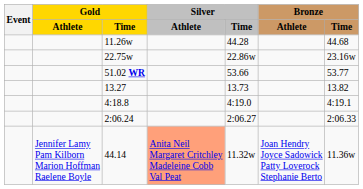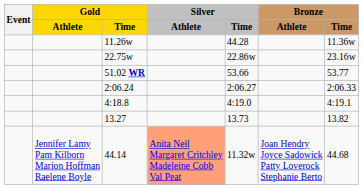 <table class="wikitable">
 <tr>
 <th scope="col" rowspan=2>Event</th>
 <th scope="colgroup" colspan=2 style="background-color: gold;">Gold</th>
 <th scope="colgroup" colspan=2 style="background-color: silver;">Silver</th>
 <th scope="colgroup" colspan=2 style="background-color: #cc9966;">Bronze</th>
 </tr>
 <tr>
 <th scope="col" style="background-color:gold;">Athlete</th>
 <th scope="col" style="background-color:gold;">Time</th>
 <th scope="col" style="background-color:silver;">Athlete</th>
 <th scope="col" style="background-color:silver;">Time</th>
 <th scope="col" style="background-color:#cc9966;">Athlete</th>
 <th scope="col" style="background-color:#cc9966;">Time</th>
 </tr>
 <tr>
 <td></td>
 <td></td>
 <td>11.26w</td>
 <td></td>
 <td>44.28</td>
 <td></td>
-<td>44.68</td>
+<td>11.36w</td>
 </tr>
 <tr>
 <td></td>
 <td></td>
 <td>22.75w</td>
 <td></td>
 <td>22.86w</td>
 <td></td>
 <td>23.16w</td>
 </tr>
 <tr>
 <td></td>
 <td></td>
 <td>51.02 <strong><a href='#'>WR</a></strong></td>
 <td></td>
 <td>53.66</td>
 <td></td>
 <td>53.77</td>
 </tr>
 <tr>
 <td></td>
 <td></td>
-<td>13.27</td>
+<td>2:06.24</td>
 <td></td>
-<td>13.73</td>
+<td>2:06.27</td>
 <td></td>
-<td>13.82</td>
+<td>2:06.33</td>
 </tr>
 <tr>
 <td></td>
 <td></td>
 <td>4:18.8</td>
 <td></td>
 <td>4:19.0</td>
 <td></td>
 <td>4:19.1</td>
 </tr>
 <tr>
 <td></td>
 <td></td>
-<td>2:06.24</td>
+<td>13.27</td>
 <td></td>
-<td>2:06.27</td>
+<td>13.73</td>
 <td></td>
-<td>2:06.33</td>
+<td>13.82</td>
 </tr>
 <tr>
 <td></td>
 <td><br><a href='#'>Jennifer Lamy</a><br><a href='#'>Pam Kilborn</a><br><a href='#'>Marion Hoffman</a><br><a href='#'>Raelene Boyle</a></td>
 <td>44.14</td>
 <td style="background: lightsalmon;"><br><a href='#'>Anita Neil</a><br><a href='#'>Margaret Critchley</a><br><a href='#'>Madeleine Cobb</a><br><a href='#'>Val Peat</a></td>
 <td>11.32w</td>
 <td><br><a href='#'>Joan Hendry</a><br><a href='#'>Joyce Sadowick</a><br><a href='#'>Patty Loverock</a><br><a href='#'>Stephanie Berto</a></td>
-<td>11.36w</td>
+<td>44.68</td>
 </tr>
 </table>
